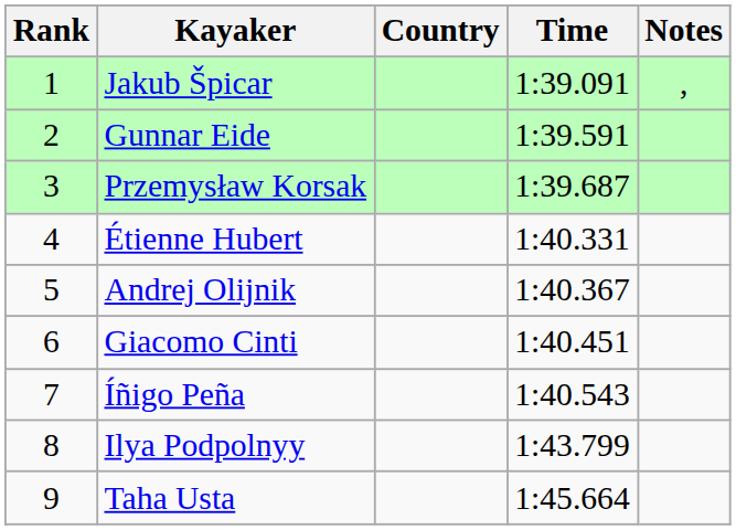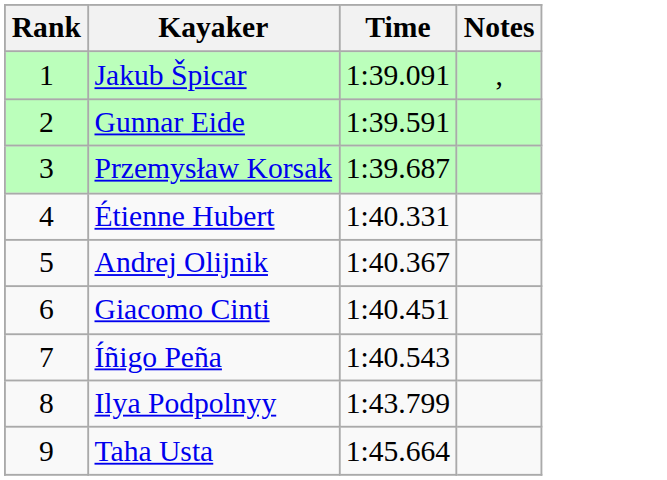 <table class="wikitable" style="text-align:center">
 <tr>
 <th>Rank</th>
 <th>Kayaker</th>
-<th>Country</th>
 <th>Time</th>
 <th>Notes</th>
 </tr>
 <tr bgcolor=bbffbb>
 <td>1</td>
 <td align=left><a href='#'>Jakub Špicar</a></td>
-<td align=left></td>
 <td>1:39.091</td>
 <td>, <strong></strong></td>
 </tr>
 <tr bgcolor=bbffbb>
 <td>2</td>
 <td align=left><a href='#'>Gunnar Eide</a></td>
-<td align=left></td>
 <td>1:39.591</td>
 <td></td>
 </tr>
 <tr bgcolor=bbffbb>
 <td>3</td>
 <td align=left><a href='#'>Przemysław Korsak</a></td>
-<td align=left></td>
 <td>1:39.687</td>
 <td></td>
 </tr>
 <tr>
 <td>4</td>
 <td align=left><a href='#'>Étienne Hubert</a></td>
-<td align=left></td>
 <td>1:40.331</td>
 <td></td>
 </tr>
 <tr>
 <td>5</td>
 <td align=left><a href='#'>Andrej Olijnik</a></td>
-<td align=left></td>
 <td>1:40.367</td>
 <td></td>
 </tr>
 <tr>
 <td>6</td>
 <td align=left><a href='#'>Giacomo Cinti</a></td>
-<td align=left></td>
 <td>1:40.451</td>
 <td></td>
 </tr>
 <tr>
 <td>7</td>
 <td align=left><a href='#'>Íñigo Peña</a></td>
-<td align=left></td>
 <td>1:40.543</td>
 <td></td>
 </tr>
 <tr>
 <td>8</td>
 <td align=left><a href='#'>Ilya Podpolnyy</a></td>
-<td align=left></td>
 <td>1:43.799</td>
 <td></td>
 </tr>
 <tr>
 <td>9</td>
 <td align=left><a href='#'>Taha Usta</a></td>
-<td align=left></td>
 <td>1:45.664</td>
 <td></td>
 </tr>
 </table>
